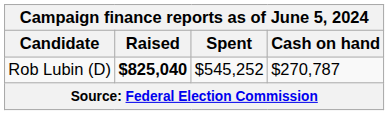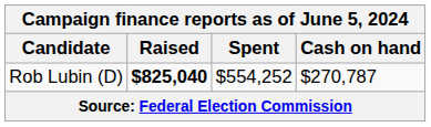 <table class="wikitable sortable">
 <tr>
 <th colspan=4>Campaign finance reports as of June 5, 2024</th>
 </tr>
 <tr style="text-align:center;">
 <th>Candidate</th>
 <th>Raised</th>
 <th>Spent</th>
 <th>Cash on hand</th>
 </tr>
 <tr>
 <td>Rob Lubin (D)</td>
 <td><strong>$825,040</strong></td>
-<td>$545,252</td>
+<td>$554,252</td>
 <td>$270,787</td>
 </tr>
 <tr>
 <th colspan="4"><small>Source: <a href='#'>Federal Election Commission</a></small></th>
 </tr>
 </table>
